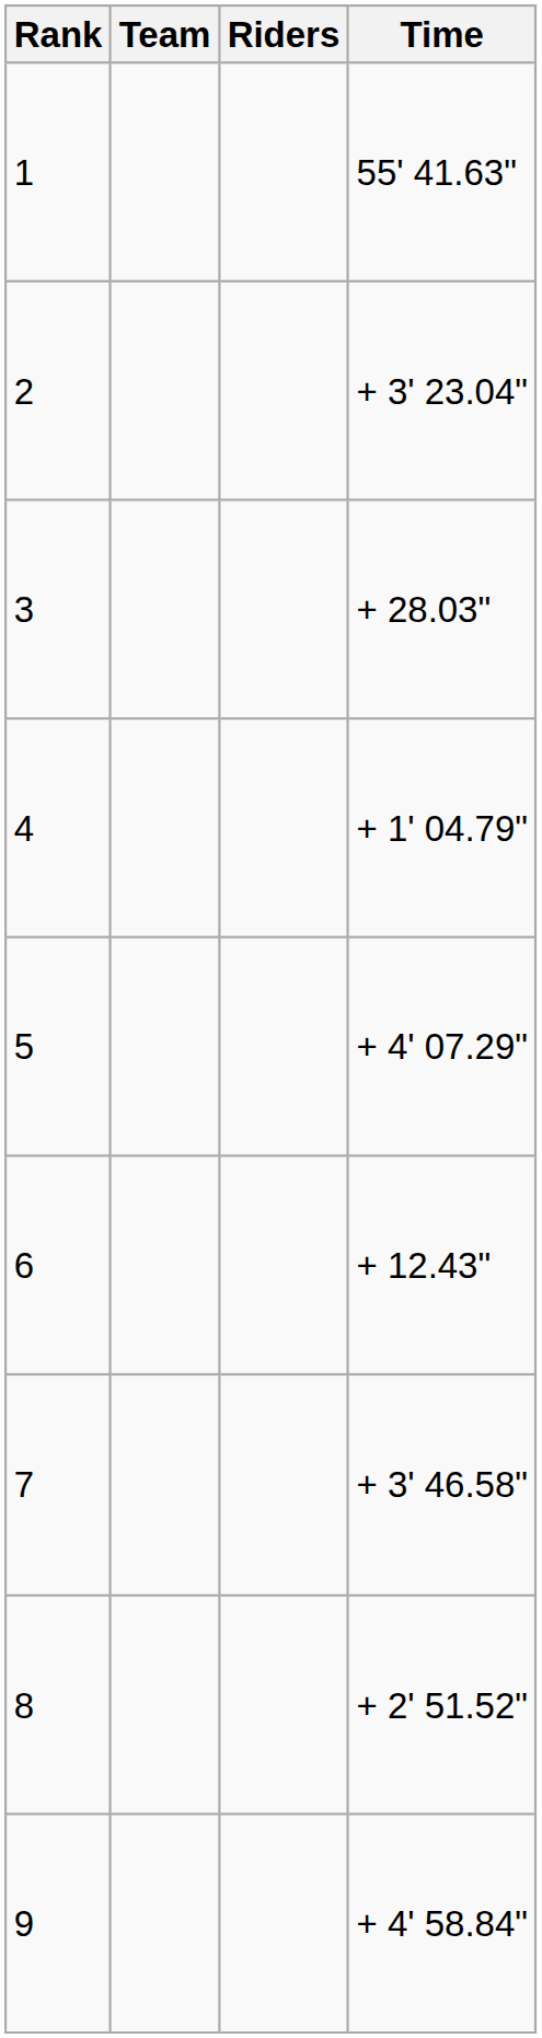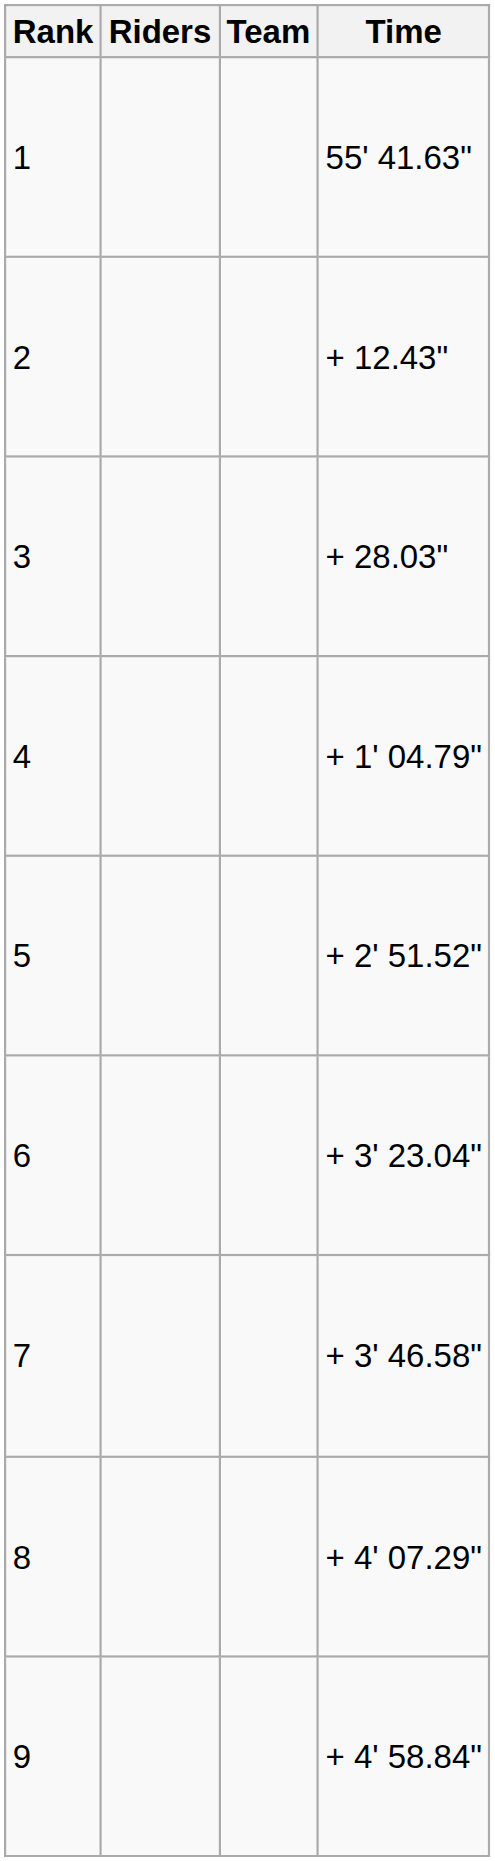 <table class="wikitable" style="font-size:95%; text-align:left;">
 <tr>
 <th>Rank</th>
+<th>Riders</th>
 <th>Team</th>
-<th>Riders</th>
 <th>Time</th>
 </tr>
 <tr>
 <td>1</td>
+<td><br><br><br><br><br></td>
 <td align="left"> </td>
-<td><br><br><br><br><br></td>
 <td>55' 41.63"</td>
 </tr>
 <tr>
 <td>2</td>
+<td><br><br><br><br><br></td>
 <td align="left"> </td>
-<td><br><br><br><br><br></td>
-<td>+ 3' 23.04"</td>
+<td>+ 12.43"</td>
 </tr>
 <tr>
 <td>3</td>
+<td><br><br><br><br><br></td>
 <td align="left"> </td>
-<td><br><br><br><br><br></td>
 <td>+ 28.03"</td>
 </tr>
 <tr>
 <td>4</td>
+<td><br><br><br><br><br></td>
 <td align="left"> </td>
-<td><br><br><br><br><br></td>
 <td>+ 1' 04.79"</td>
 </tr>
 <tr>
 <td>5</td>
+<td><br><br><br><br><br></td>
 <td align="left"> </td>
-<td><br><br><br><br><br></td>
-<td>+ 4' 07.29"</td>
+<td>+ 2' 51.52"</td>
 </tr>
 <tr>
 <td>6</td>
+<td><br><br><br><br><br></td>
 <td align="left"> </td>
-<td><br><br><br><br><br></td>
-<td>+ 12.43"</td>
+<td>+ 3' 23.04"</td>
 </tr>
 <tr>
 <td>7</td>
+<td><br><br><br><br><br></td>
 <td align="left"> </td>
-<td><br><br><br><br><br></td>
 <td>+ 3' 46.58"</td>
 </tr>
 <tr>
 <td>8</td>
+<td><br><br><br><br><br></td>
 <td align="left"> </td>
-<td><br><br><br><br><br></td>
-<td>+ 2' 51.52"</td>
+<td>+ 4' 07.29"</td>
 </tr>
 <tr>
 <td>9</td>
+<td><br><br><br><br><br></td>
 <td align="left"> </td>
-<td><br><br><br><br><br></td>
 <td>+ 4' 58.84"</td>
 </tr>
 </table>
